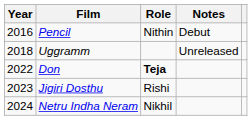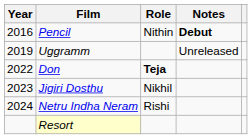 <table class="wikitable" style="font-size: 95%;">
 <tr>
 <th>Year</th>
 <th>Film</th>
 <th>Role</th>
 <th>Notes</th>
 <th scope="col" class="unsortable"></th>
 </tr>
 <tr>
 <td rowspan="1">2016</td>
 <td><em><a href='#'>Pencil</a></em></td>
 <td>Nithin</td>
-<td>Debut</td>
+<td><strong>Debut</strong></td>
 <td></td>
 </tr>
 <tr>
-<td>2018</td>
+<td>2019</td>
 <td><em>Uggramm</em></td>
 <td></td>
 <td>Unreleased</td>
 <td></td>
 </tr>
 <tr>
 <td>2022</td>
 <td><em><a href='#'>Don</a></em></td>
 <td><strong>Teja</strong></td>
 <td></td>
 <td></td>
 </tr>
 <tr>
 <td>2023</td>
 <td><em><a href='#'>Jigiri Dosthu</a></em></td>
-<td>Rishi</td>
+<td>Nikhil</td>
 <td></td>
 <td></td>
 </tr>
 <tr>
 <td>2024</td>
 <td><em><a href='#'>Netru Indha Neram</a></em></td>
-<td>Nikhil</td>
+<td>Rishi</td>
+<td></td>
+<td></td>
+</tr>
+<tr>
+<td></td>
+<td style="background:#ffc;"><em>Resort</em> </td>
+<td></td>
 <td></td>
 <td></td>
 </tr>
 </table>
